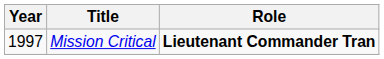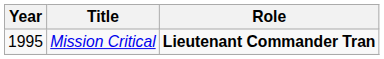 <table class="wikitable sortable">
 <tr>
 <th>Year</th>
 <th>Title</th>
 <th>Role</th>
 </tr>
 <tr>
-<td>1997</td>
+<td>1995</td>
 <td><em><a href='#'>Mission Critical</a></em></td>
 <td><strong>Lieutenant Commander Tran</strong></td>
 </tr>
 <tr>
 </tr>
 </table>
